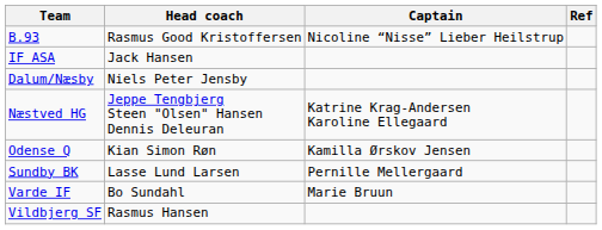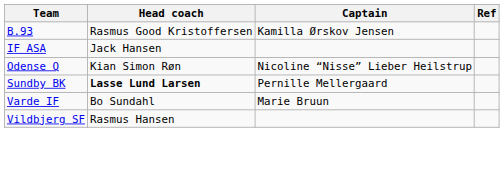 <table class="wikitable sortable">
 <tr>
 <th>Team</th>
 <th>Head coach</th>
 <th>Captain</th>
 <th>Ref</th>
 </tr>
 <tr>
 <td><a href='#'>B.93</a></td>
 <td> Rasmus Good Kristoffersen</td>
-<td> Nicoline “Nisse” Lieber Heilstrup</td>
+<td> Kamilla Ørskov Jensen</td>
 <td></td>
 </tr>
 <tr>
 <td><a href='#'>IF ASA</a></td>
 <td> Jack Hansen</td>
 <td></td>
 <td></td>
 </tr>
 <tr>
-<td><a href='#'>Dalum/Næsby</a></td>
-<td> Niels Peter Jensby</td>
-<td></td>
-<td></td>
-</tr>
-<tr>
-<td><a href='#'>Næstved HG</a></td>
-<td> <a href='#'>Jeppe Tengbjerg</a><br> Steen "Olsen" Hansen<br> Dennis Deleuran</td>
-<td> Katrine Krag-Andersen<br> Karoline Ellegaard</td>
-<td><br><br></td>
-</tr>
-<tr>
 <td><a href='#'>Odense Q</a></td>
 <td> Kian Simon Røn</td>
-<td> Kamilla Ørskov Jensen</td>
+<td> Nicoline “Nisse” Lieber Heilstrup</td>
 <td></td>
 </tr>
 <tr>
 <td><a href='#'>Sundby BK</a></td>
-<td> Lasse Lund Larsen</td>
+<td><strong> Lasse Lund Larsen</strong></td>
 <td> Pernille Mellergaard</td>
 <td></td>
 </tr>
 <tr>
 <td><a href='#'>Varde IF</a></td>
 <td> Bo Sundahl</td>
 <td> Marie Bruun</td>
 <td></td>
 </tr>
 <tr>
 <td><a href='#'>Vildbjerg SF</a></td>
 <td> Rasmus Hansen</td>
 <td></td>
 <td></td>
 </tr>
 </table>
